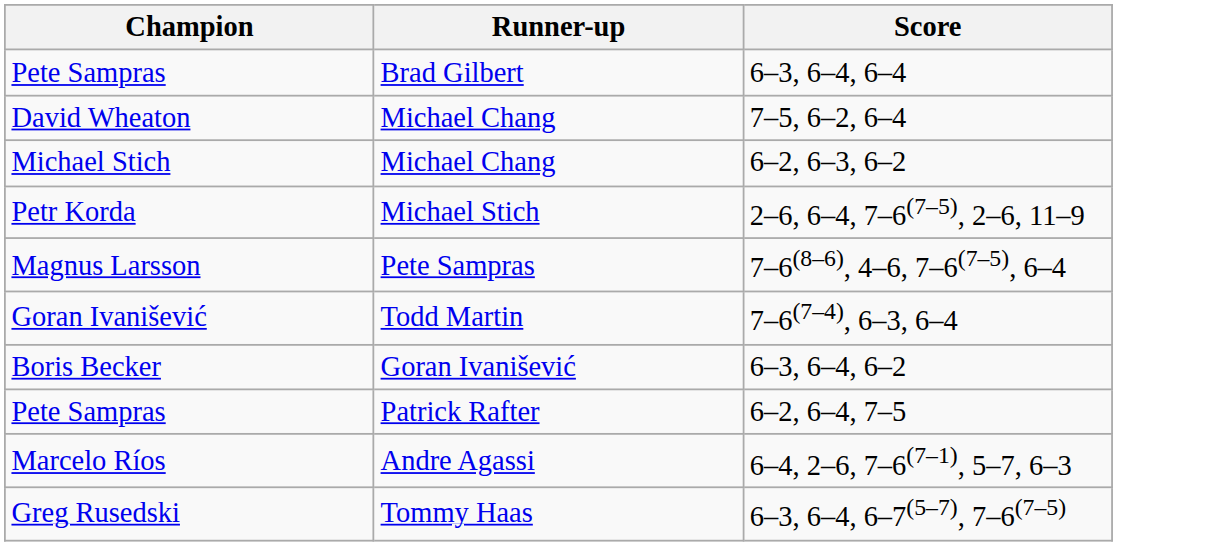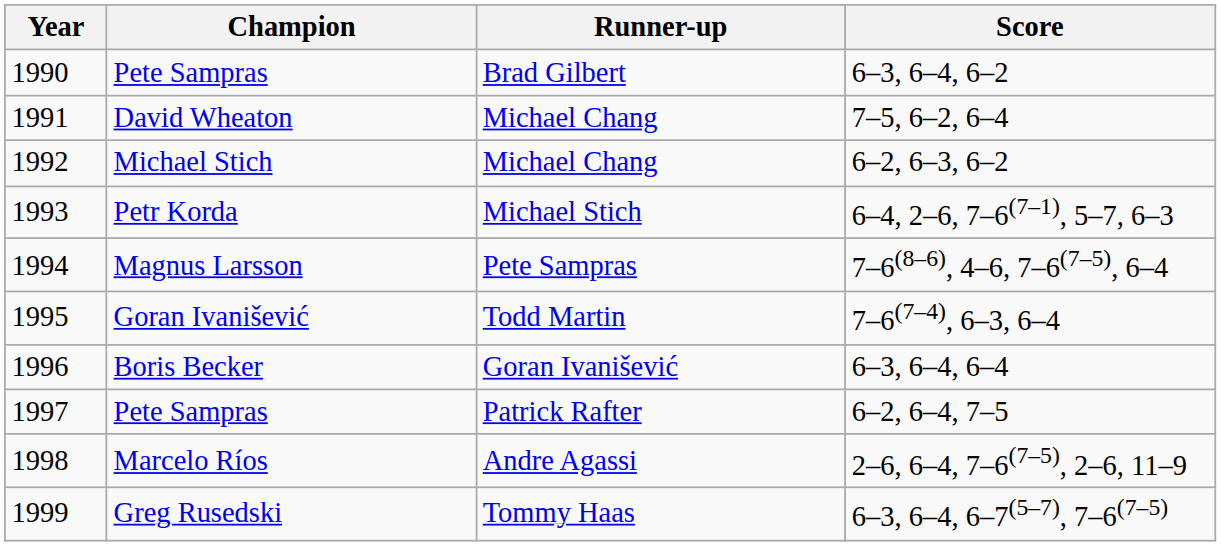 <table class="wikitable">
 <tr>
+<th style="width:50px">Year</th>
 <th style="width:200px">Champion</th>
 <th style="width:200px">Runner-up</th>
 <th style="width:200px" class="unsortable">Score</th>
 </tr>
 <tr>
+<td>1990</td>
 <td> <a href='#'>Pete Sampras</a></td>
 <td> <a href='#'>Brad Gilbert</a></td>
-<td>6–3, 6–4, 6–4</td>
+<td>6–3, 6–4, 6–2</td>
 </tr>
 <tr>
+<td>1991</td>
 <td> <a href='#'>David Wheaton</a></td>
 <td> <a href='#'>Michael Chang</a></td>
 <td>7–5, 6–2, 6–4</td>
 </tr>
 <tr>
+<td>1992</td>
 <td> <a href='#'>Michael Stich</a></td>
 <td> <a href='#'>Michael Chang</a></td>
 <td>6–2, 6–3, 6–2</td>
 </tr>
 <tr>
+<td>1993</td>
 <td> <a href='#'>Petr Korda</a></td>
 <td> <a href='#'>Michael Stich</a></td>
-<td>2–6, 6–4, 7–6<sup>(7–5)</sup>, 2–6, 11–9</td>
+<td>6–4, 2–6, 7–6<sup>(7–1)</sup>, 5–7, 6–3</td>
 </tr>
 <tr>
+<td>1994</td>
 <td> <a href='#'>Magnus Larsson</a></td>
 <td> <a href='#'>Pete Sampras</a></td>
 <td>7–6<sup>(8–6)</sup>, 4–6, 7–6<sup>(7–5)</sup>, 6–4</td>
 </tr>
 <tr>
+<td>1995</td>
 <td> <a href='#'>Goran Ivanišević</a></td>
 <td> <a href='#'>Todd Martin</a></td>
 <td>7–6<sup>(7–4)</sup>, 6–3, 6–4</td>
 </tr>
 <tr>
+<td>1996</td>
 <td> <a href='#'>Boris Becker</a></td>
 <td> <a href='#'>Goran Ivanišević</a></td>
-<td>6–3, 6–4, 6–2</td>
+<td>6–3, 6–4, 6–4</td>
 </tr>
 <tr>
+<td>1997</td>
 <td> <a href='#'>Pete Sampras</a> </td>
 <td> <a href='#'>Patrick Rafter</a></td>
 <td>6–2, 6–4, 7–5</td>
 </tr>
 <tr>
+<td>1998</td>
 <td> <a href='#'>Marcelo Ríos</a></td>
 <td> <a href='#'>Andre Agassi</a></td>
-<td>6–4, 2–6, 7–6<sup>(7–1)</sup>, 5–7, 6–3</td>
+<td>2–6, 6–4, 7–6<sup>(7–5)</sup>, 2–6, 11–9</td>
 </tr>
 <tr>
+<td>1999</td>
 <td> <a href='#'>Greg Rusedski</a></td>
 <td> <a href='#'>Tommy Haas</a></td>
 <td>6–3, 6–4, 6–7<sup>(5–7)</sup>, 7–6<sup>(7–5)</sup></td>
 </tr>
 </table>
